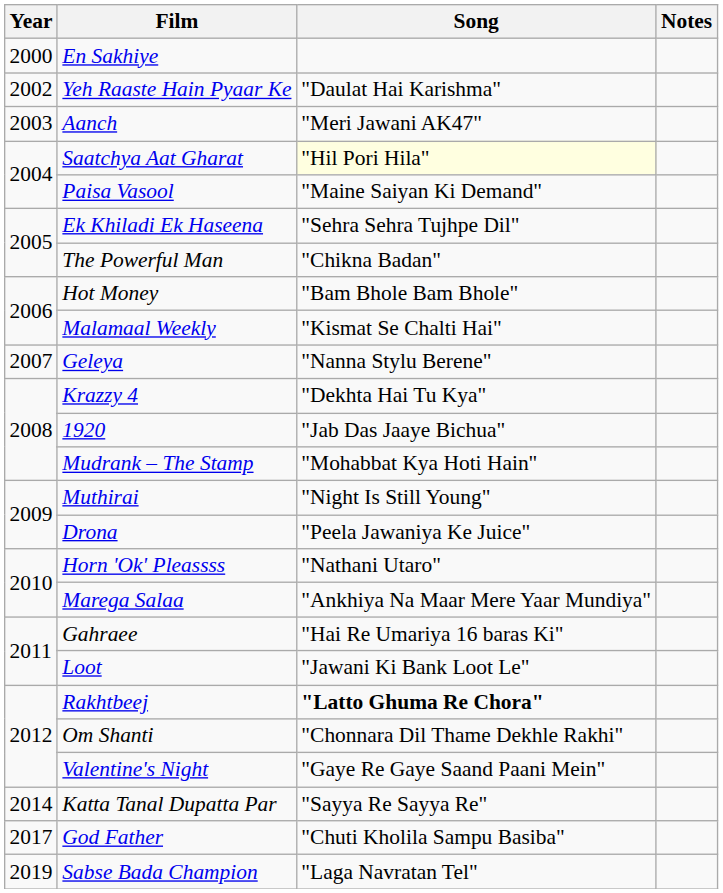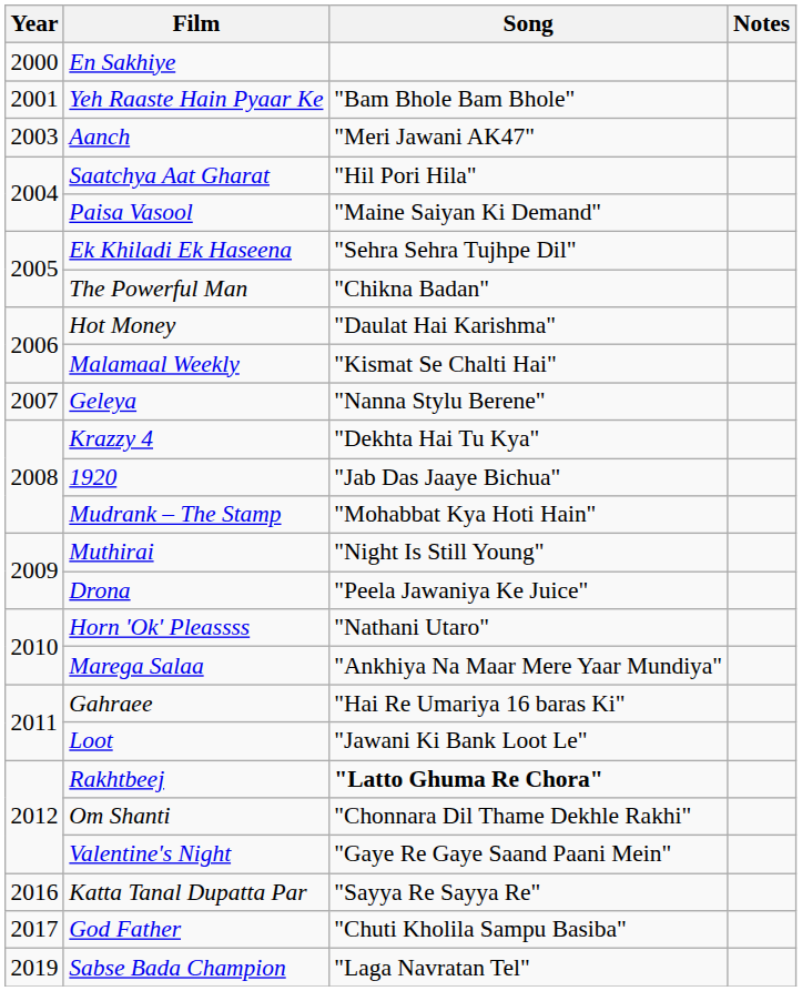 <table class="wikitable sortable">
 <tr style="text-align:center;">
 <th>Year</th>
 <th>Film</th>
 <th>Song</th>
 <th>Notes</th>
 </tr>
 <tr>
 <td>2000</td>
 <td><em><a href='#'>En Sakhiye</a></em></td>
 <td></td>
 </tr>
 <tr>
-<td>2002</td>
+<td>2001</td>
 <td><em><a href='#'>Yeh Raaste Hain Pyaar Ke</a></em></td>
-<td>"Daulat Hai Karishma"</td>
+<td>"Bam Bhole Bam Bhole"</td>
 <td></td>
 </tr>
 <tr>
 <td>2003</td>
 <td><em><a href='#'>Aanch</a></em></td>
 <td>"Meri Jawani AK47"</td>
 <td></td>
 </tr>
 <tr>
 <td rowspan="2">2004</td>
 <td><em><a href='#'>Saatchya Aat Gharat</a></em></td>
-<td style="background: lightyellow;">"Hil Pori Hila"</td>
+<td>"Hil Pori Hila"</td>
 <td></td>
 </tr>
 <tr>
 <td><em><a href='#'>Paisa Vasool</a></em></td>
 <td>"Maine Saiyan Ki Demand"</td>
 <td></td>
 </tr>
 <tr>
 <td rowspan="2">2005</td>
 <td><em><a href='#'>Ek Khiladi Ek Haseena</a></em></td>
 <td>"Sehra Sehra Tujhpe Dil"</td>
 <td></td>
 </tr>
 <tr>
 <td><em>The Powerful Man</em></td>
 <td>"Chikna Badan"</td>
 <td></td>
 </tr>
 <tr>
 <td rowspan="2">2006</td>
 <td><em>Hot Money</em></td>
-<td>"Bam Bhole Bam Bhole"</td>
+<td>"Daulat Hai Karishma"</td>
 <td></td>
 </tr>
 <tr>
 <td><em><a href='#'>Malamaal Weekly</a></em></td>
 <td>"Kismat Se Chalti Hai"</td>
 <td></td>
 </tr>
 <tr>
 <td>2007</td>
 <td><em><a href='#'>Geleya</a></em></td>
 <td>"Nanna Stylu Berene"</td>
 <td></td>
 </tr>
 <tr>
 <td rowspan="3">2008</td>
 <td><em><a href='#'>Krazzy 4</a></em></td>
 <td>"Dekhta Hai Tu Kya"</td>
 <td></td>
 </tr>
 <tr>
 <td><em><a href='#'>1920</a></em></td>
 <td>"Jab Das Jaaye Bichua"</td>
 <td></td>
 </tr>
 <tr>
 <td><em><a href='#'>Mudrank – The Stamp</a></em></td>
 <td>"Mohabbat Kya Hoti Hain"</td>
 <td></td>
 </tr>
 <tr>
 <td rowspan="2">2009</td>
 <td><em><a href='#'>Muthirai</a></em></td>
 <td>"Night Is Still Young"</td>
 </tr>
 <tr>
 <td><em><a href='#'>Drona</a></em></td>
 <td>"Peela Jawaniya Ke Juice"</td>
 <td></td>
 </tr>
 <tr>
 <td rowspan="2">2010</td>
 <td><em><a href='#'>Horn 'Ok' Pleassss</a></em></td>
 <td>"Nathani Utaro"</td>
 <td></td>
 </tr>
 <tr>
 <td><em><a href='#'>Marega Salaa</a></em></td>
 <td>"Ankhiya Na Maar Mere Yaar Mundiya"</td>
 <td></td>
 </tr>
 <tr>
 <td rowspan="2">2011</td>
 <td><em>Gahraee</em></td>
 <td>"Hai Re Umariya 16 baras Ki"</td>
 <td></td>
 </tr>
 <tr>
 <td><em><a href='#'>Loot</a></em></td>
 <td>"Jawani Ki Bank Loot Le"</td>
 <td></td>
 </tr>
 <tr>
 <td rowspan="3">2012</td>
 <td><em><a href='#'>Rakhtbeej</a></em></td>
 <td><strong>"Latto Ghuma Re Chora"</strong></td>
 <td></td>
 </tr>
 <tr>
 <td><em>Om Shanti</em></td>
 <td>"Chonnara Dil Thame Dekhle Rakhi"</td>
 <td></td>
 </tr>
 <tr>
 <td><em><a href='#'>Valentine's Night</a></em></td>
 <td>"Gaye Re Gaye Saand Paani Mein"</td>
 <td></td>
 </tr>
 <tr>
-<td>2014</td>
+<td>2016</td>
 <td><em>Katta Tanal Dupatta Par</em></td>
 <td>"Sayya Re Sayya Re"</td>
 <td></td>
 </tr>
 <tr>
 <td>2017</td>
 <td><em><a href='#'>God Father</a></em></td>
 <td>"Chuti Kholila Sampu Basiba"</td>
 <td></td>
 </tr>
 <tr>
 <td>2019</td>
 <td><em><a href='#'>Sabse Bada Champion</a></em></td>
 <td>"Laga Navratan Tel"</td>
 <td></td>
 </tr>
 </table>
